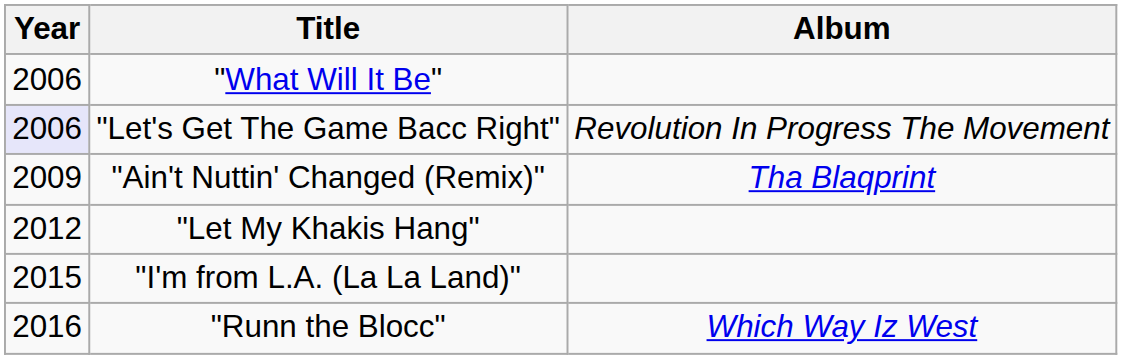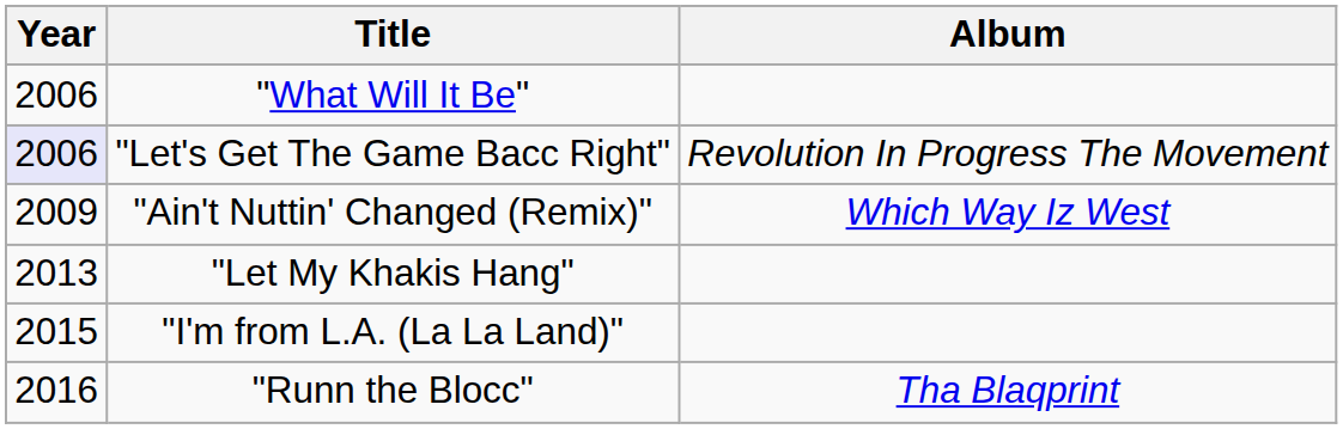 <table class="wikitable">
 <tr>
 <th>Year</th>
 <th>Title</th>
 <th>Album</th>
 </tr>
 <tr>
 <td align="center">2006</td>
 <td align="center">"<a href='#'>What Will It Be</a>"</td>
 <td align="center"></td>
 </tr>
 <tr>
 <td align="center" style="background: lavender;">2006</td>
 <td align="center">"Let's Get The Game Bacc Right"</td>
 <td align="center"><em>Revolution In Progress The Movement</em></td>
 </tr>
 <tr>
 <td align="center">2009</td>
 <td align="center">"Ain't Nuttin' Changed (Remix)"</td>
-<td align="center"><em><a href='#'>Tha Blaqprint</a></em></td>
+<td align="center"><em><a href='#'>Which Way Iz West</a></em></td>
 </tr>
 <tr>
-<td align="center">2012</td>
+<td align="center">2013</td>
 <td align="center">"Let My Khakis Hang"</td>
 <td align="center"></td>
 </tr>
 <tr>
 <td align="center">2015</td>
 <td align="center">"I'm from L.A. (La La Land)"</td>
 <td align="center"></td>
 </tr>
 <tr>
 <td align="center">2016</td>
 <td align="center">"Runn the Blocc"</td>
-<td align="center"><em><a href='#'>Which Way Iz West</a></em></td>
+<td align="center"><em><a href='#'>Tha Blaqprint</a></em></td>
 </tr>
 </table>
